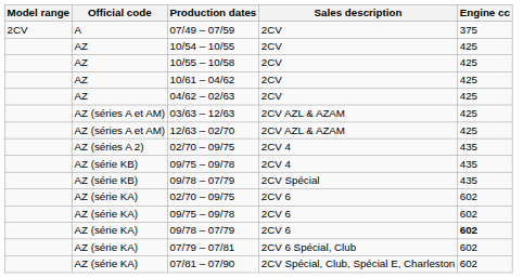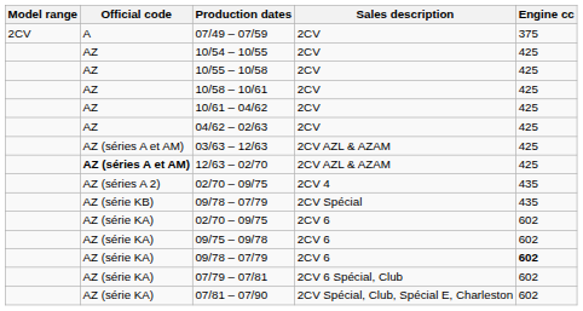 <table class="wikitable">
 <tr>
 <th>Model range</th>
 <th>Official code</th>
 <th>Production dates</th>
 <th>Sales description</th>
 <th>Engine cc</th>
 </tr>
 <tr>
 <td>2CV</td>
 <td>A</td>
 <td>07/49 – 07/59</td>
 <td>2CV</td>
 <td>375</td>
 </tr>
 <tr>
 <td></td>
 <td>AZ</td>
 <td>10/54 – 10/55</td>
 <td>2CV</td>
 <td>425</td>
 </tr>
 <tr>
 <td></td>
 <td>AZ</td>
 <td>10/55 – 10/58</td>
 <td>2CV</td>
 <td>425</td>
 </tr>
 <tr>
 <td></td>
 <td>AZ</td>
+<td>10/58 – 10/61</td>
+<td>2CV</td>
+<td>425</td>
+</tr>
+<tr>
+<td></td>
+<td>AZ</td>
 <td>10/61 – 04/62</td>
 <td>2CV</td>
 <td>425</td>
 </tr>
 <tr>
 <td></td>
 <td>AZ</td>
 <td>04/62 – 02/63</td>
 <td>2CV</td>
 <td>425</td>
 </tr>
 <tr>
 <td></td>
 <td>AZ (séries A et AM)</td>
 <td>03/63 – 12/63</td>
 <td>2CV AZL & AZAM</td>
 <td>425</td>
 </tr>
 <tr>
 <td></td>
-<td>AZ (séries A et AM)</td>
+<td><strong>AZ (séries A et AM)</strong></td>
 <td>12/63 – 02/70</td>
 <td>2CV AZL & AZAM</td>
 <td>425</td>
 </tr>
 <tr>
 <td></td>
 <td>AZ (séries A 2)</td>
 <td>02/70 – 09/75</td>
-<td>2CV 4</td>
-<td>435</td>
-</tr>
-<tr>
-<td></td>
-<td>AZ (série KB)</td>
-<td>09/75 – 09/78</td>
 <td>2CV 4</td>
 <td>435</td>
 </tr>
 <tr>
 <td></td>
 <td>AZ (série KB)</td>
 <td>09/78 – 07/79</td>
 <td>2CV Spécial</td>
 <td>435</td>
 </tr>
 <tr>
 <td></td>
 <td>AZ (série KA)</td>
 <td>02/70 – 09/75</td>
 <td>2CV 6</td>
 <td>602</td>
 </tr>
 <tr>
 <td></td>
 <td>AZ (série KA)</td>
 <td>09/75 – 09/78</td>
 <td>2CV 6</td>
 <td>602</td>
 </tr>
 <tr>
 <td></td>
 <td>AZ (série KA)</td>
 <td>09/78 – 07/79</td>
 <td>2CV 6</td>
 <td><strong>602</strong></td>
 </tr>
 <tr>
 <td></td>
 <td>AZ (série KA)</td>
 <td>07/79 – 07/81</td>
 <td>2CV 6 Spécial, Club</td>
 <td>602</td>
 </tr>
 <tr>
 <td></td>
 <td>AZ (série KA)</td>
 <td>07/81 – 07/90</td>
 <td>2CV Spécial, Club, Spécial E, Charleston</td>
 <td>602</td>
 </tr>
 </table>
